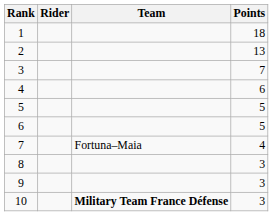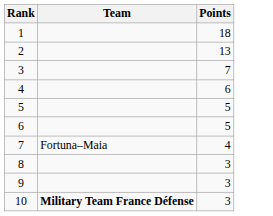 <table class="wikitable">
 <tr>
 <th scope="col">Rank</th>
-<th scope="col">Rider</th>
 <th scope="col">Team</th>
 <th scope="col">Points</th>
 </tr>
 <tr>
 <td style="text-align:center;">1</td>
-<td>  </td>
 <td></td>
 <td style="text-align:right;">18</td>
 </tr>
 <tr>
 <td style="text-align:center;">2</td>
 <td></td>
-<td></td>
 <td style="text-align:right;">13</td>
 </tr>
 <tr>
 <td style="text-align:center;">3</td>
-<td></td>
 <td></td>
 <td style="text-align:right;">7</td>
 </tr>
 <tr>
 <td style="text-align:center;">4</td>
 <td></td>
-<td></td>
 <td style="text-align:right;">6</td>
 </tr>
 <tr>
 <td style="text-align:center;">5</td>
 <td></td>
-<td></td>
 <td style="text-align:right;">5</td>
 </tr>
 <tr>
 <td style="text-align:center;">6</td>
-<td> </td>
 <td></td>
 <td style="text-align:right;">5</td>
 </tr>
 <tr>
 <td style="text-align:center;">7</td>
-<td></td>
 <td>Fortuna–Maia</td>
 <td style="text-align:right;">4</td>
 </tr>
 <tr>
 <td style="text-align:center;">8</td>
 <td></td>
-<td></td>
 <td style="text-align:right;">3</td>
 </tr>
 <tr>
 <td style="text-align:center;">9</td>
 <td></td>
-<td></td>
 <td style="text-align:right;">3</td>
 </tr>
 <tr>
 <td style="text-align:center;">10</td>
-<td></td>
 <td><strong>Military Team France Défense</strong></td>
 <td style="text-align:right;">3</td>
 </tr>
 </table>
